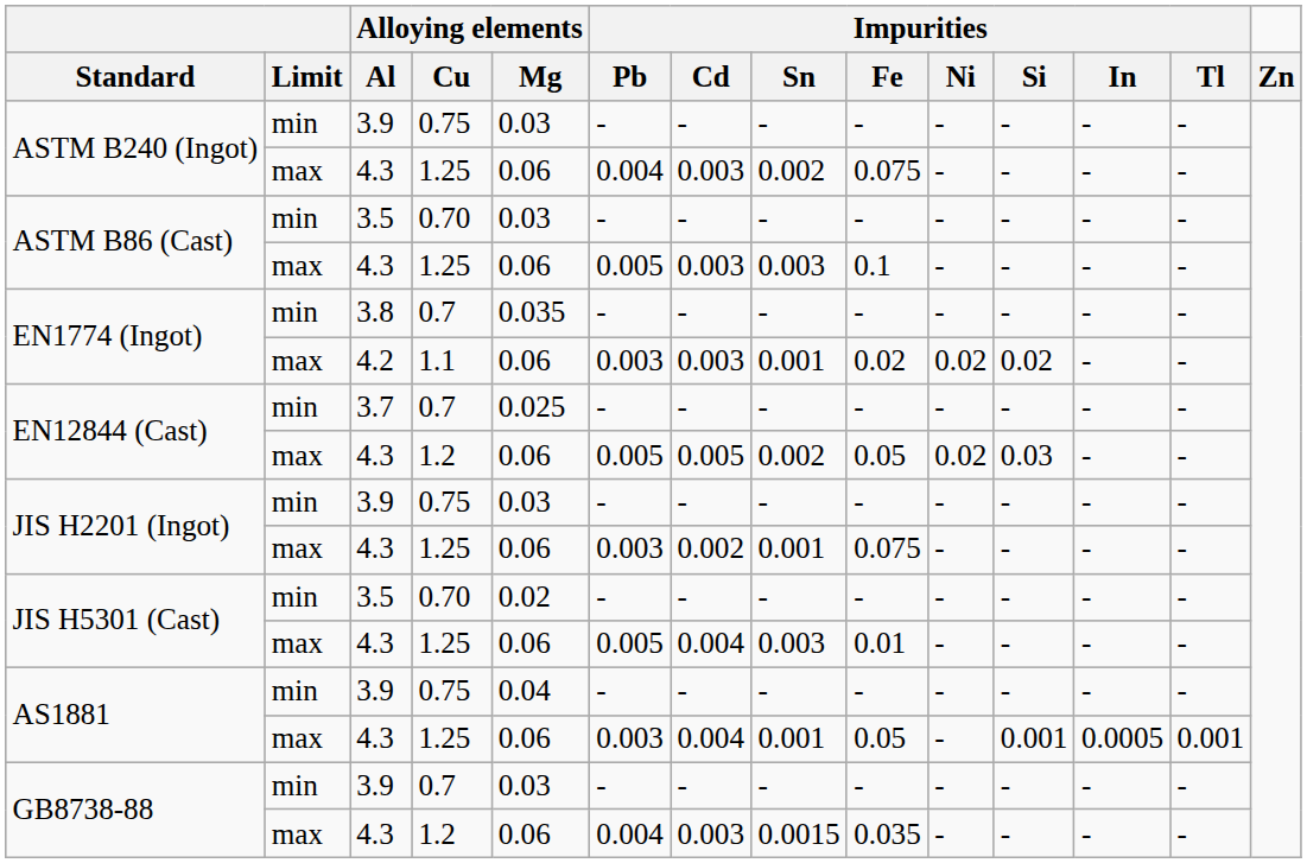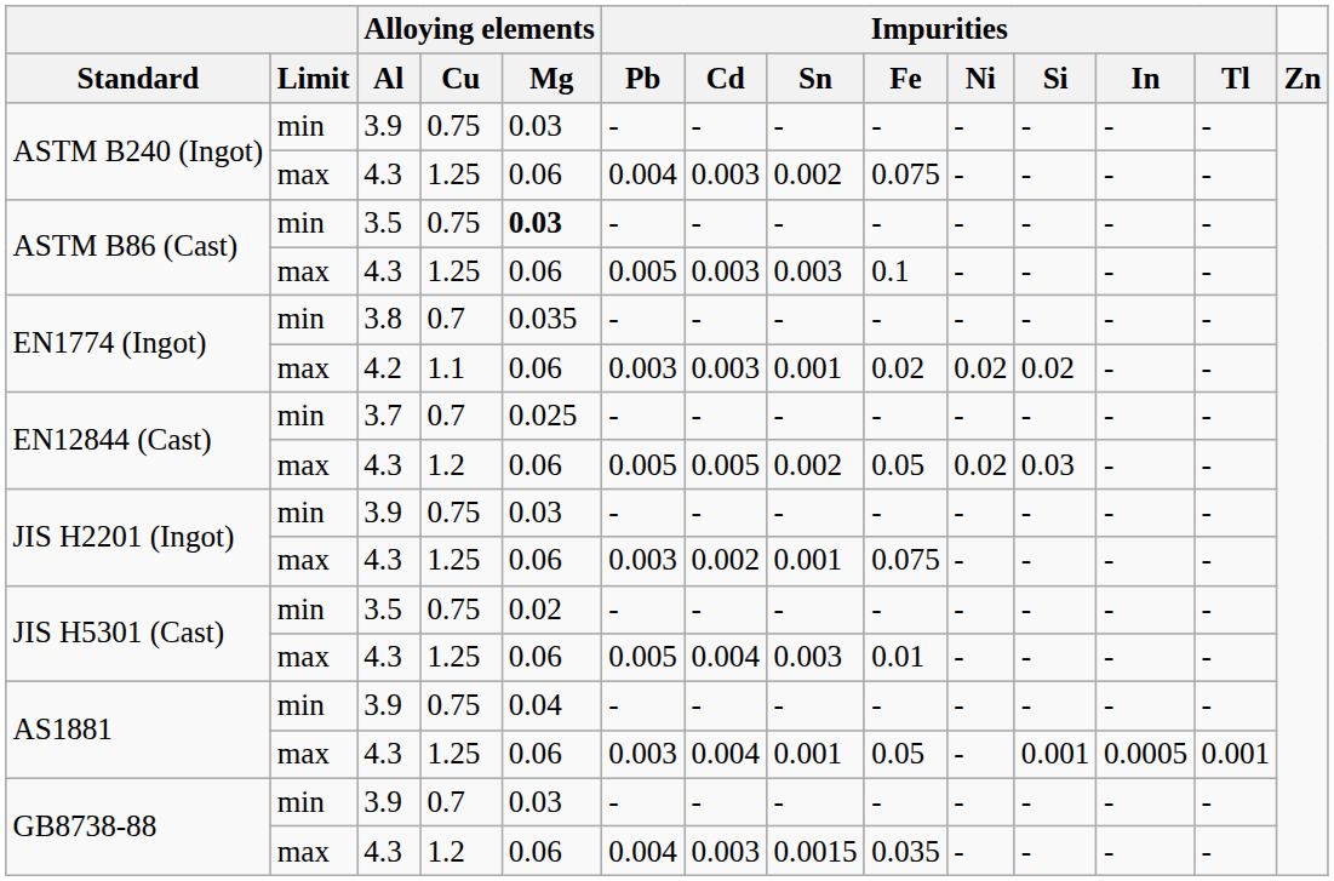 <table class="wikitable">
 <tr>
 <th colspan=2></th>
 <th colspan=3>Alloying elements</th>
 <th colspan=8>Impurities</th>
 </tr>
 <tr>
 <th>Standard</th>
 <th>Limit</th>
 <th>Al</th>
 <th>Cu</th>
 <th>Mg</th>
 <th>Pb</th>
 <th>Cd</th>
 <th>Sn</th>
 <th>Fe</th>
 <th>Ni</th>
 <th>Si</th>
 <th>In</th>
 <th>Tl</th>
 <th>Zn</th>
 </tr>
 <tr>
 <td rowspan=2>ASTM B240 (Ingot)</td>
 <td>min</td>
 <td>3.9</td>
 <td>0.75</td>
 <td>0.03</td>
 <td>-</td>
 <td>-</td>
 <td>-</td>
 <td>-</td>
 <td>-</td>
 <td>-</td>
 <td>-</td>
 <td>-</td>
 </tr>
 <tr>
 <td>max</td>
 <td>4.3</td>
 <td>1.25</td>
 <td>0.06</td>
 <td>0.004</td>
 <td>0.003</td>
 <td>0.002</td>
 <td>0.075</td>
 <td>-</td>
 <td>-</td>
 <td>-</td>
 <td>-</td>
 </tr>
 <tr>
 <td rowspan=2>ASTM B86 (Cast)</td>
 <td>min</td>
 <td>3.5</td>
-<td>0.70</td>
-<td>0.03</td>
+<td>0.75</td>
+<td><strong>0.03</strong></td>
 <td>-</td>
 <td>-</td>
 <td>-</td>
 <td>-</td>
 <td>-</td>
 <td>-</td>
 <td>-</td>
 <td>-</td>
 </tr>
 <tr>
 <td>max</td>
 <td>4.3</td>
 <td>1.25</td>
 <td>0.06</td>
 <td>0.005</td>
 <td>0.003</td>
 <td>0.003</td>
 <td>0.1</td>
 <td>-</td>
 <td>-</td>
 <td>-</td>
 <td>-</td>
 </tr>
 <tr>
 <td rowspan=2>EN1774 (Ingot)</td>
 <td>min</td>
 <td>3.8</td>
 <td>0.7</td>
 <td>0.035</td>
 <td>-</td>
 <td>-</td>
 <td>-</td>
 <td>-</td>
 <td>-</td>
 <td>-</td>
 <td>-</td>
 <td>-</td>
 </tr>
 <tr>
 <td>max</td>
 <td>4.2</td>
 <td>1.1</td>
 <td>0.06</td>
 <td>0.003</td>
 <td>0.003</td>
 <td>0.001</td>
 <td>0.02</td>
 <td>0.02</td>
 <td>0.02</td>
 <td>-</td>
 <td>-</td>
 </tr>
 <tr>
 <td rowspan=2>EN12844 (Cast)</td>
 <td>min</td>
 <td>3.7</td>
 <td>0.7</td>
 <td>0.025</td>
 <td>-</td>
 <td>-</td>
 <td>-</td>
 <td>-</td>
 <td>-</td>
 <td>-</td>
 <td>-</td>
 <td>-</td>
 </tr>
 <tr>
 <td>max</td>
 <td>4.3</td>
 <td>1.2</td>
 <td>0.06</td>
 <td>0.005</td>
 <td>0.005</td>
 <td>0.002</td>
 <td>0.05</td>
 <td>0.02</td>
 <td>0.03</td>
 <td>-</td>
 <td>-</td>
 </tr>
 <tr>
 <td rowspan=2>JIS H2201 (Ingot)</td>
 <td>min</td>
 <td>3.9</td>
 <td>0.75</td>
 <td>0.03</td>
 <td>-</td>
 <td>-</td>
 <td>-</td>
 <td>-</td>
 <td>-</td>
 <td>-</td>
 <td>-</td>
 <td>-</td>
 </tr>
 <tr>
 <td>max</td>
 <td>4.3</td>
 <td>1.25</td>
 <td>0.06</td>
 <td>0.003</td>
 <td>0.002</td>
 <td>0.001</td>
 <td>0.075</td>
 <td>-</td>
 <td>-</td>
 <td>-</td>
 <td>-</td>
 </tr>
 <tr>
 <td rowspan=2>JIS H5301 (Cast)</td>
 <td>min</td>
 <td>3.5</td>
-<td>0.70</td>
+<td>0.75</td>
 <td>0.02</td>
 <td>-</td>
 <td>-</td>
 <td>-</td>
 <td>-</td>
 <td>-</td>
 <td>-</td>
 <td>-</td>
 <td>-</td>
 </tr>
 <tr>
 <td>max</td>
 <td>4.3</td>
 <td>1.25</td>
 <td>0.06</td>
 <td>0.005</td>
 <td>0.004</td>
 <td>0.003</td>
 <td>0.01</td>
 <td>-</td>
 <td>-</td>
 <td>-</td>
 <td>-</td>
 </tr>
 <tr>
 <td rowspan=2>AS1881</td>
 <td>min</td>
 <td>3.9</td>
 <td>0.75</td>
 <td>0.04</td>
 <td>-</td>
 <td>-</td>
 <td>-</td>
 <td>-</td>
 <td>-</td>
 <td>-</td>
 <td>-</td>
 <td>-</td>
 </tr>
 <tr>
 <td>max</td>
 <td>4.3</td>
 <td>1.25</td>
 <td>0.06</td>
 <td>0.003</td>
 <td>0.004</td>
 <td>0.001</td>
 <td>0.05</td>
 <td>-</td>
 <td>0.001</td>
 <td>0.0005</td>
 <td>0.001</td>
 </tr>
 <tr>
 <td rowspan=2>GB8738-88</td>
 <td>min</td>
 <td>3.9</td>
 <td>0.7</td>
 <td>0.03</td>
 <td>-</td>
 <td>-</td>
 <td>-</td>
 <td>-</td>
 <td>-</td>
 <td>-</td>
 <td>-</td>
 <td>-</td>
 </tr>
 <tr>
 <td>max</td>
 <td>4.3</td>
 <td>1.2</td>
 <td>0.06</td>
 <td>0.004</td>
 <td>0.003</td>
 <td>0.0015</td>
 <td>0.035</td>
 <td>-</td>
 <td>-</td>
 <td>-</td>
 <td>-</td>
 </tr>
 </table>
